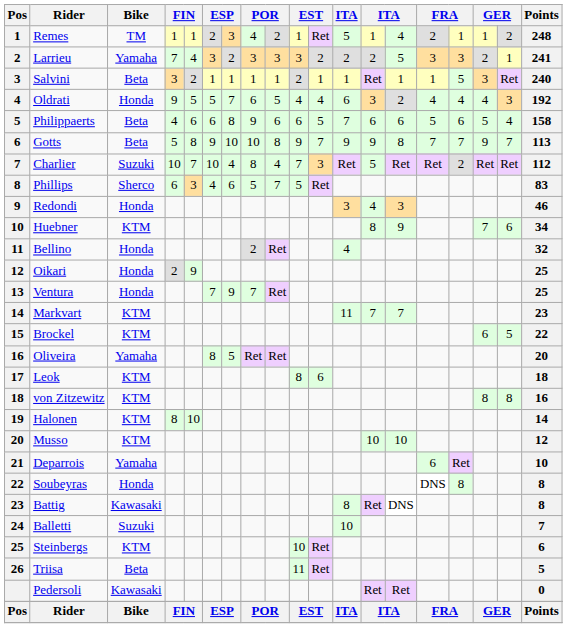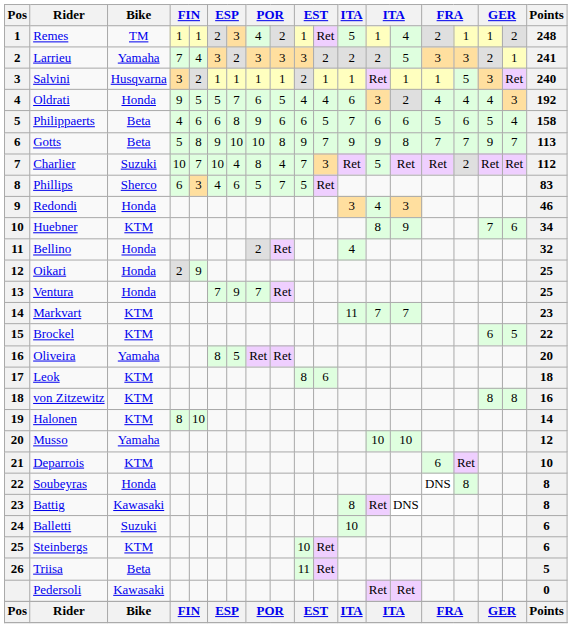 <table class="wikitable" style="font-size: 80%; text-align:center">
 <tr valign="top">
 <th valign="middle">Pos</th>
 <th valign="middle">Rider</th>
 <th valign="middle">Bike</th>
 <th colspan=2><a href='#'>FIN</a><br></th>
 <th colspan=2><a href='#'>ESP</a><br></th>
 <th colspan=2><a href='#'>POR</a><br></th>
 <th colspan=2><a href='#'>EST</a><br></th>
 <th><a href='#'>ITA</a><br></th>
 <th colspan=2><a href='#'>ITA</a><br></th>
 <th colspan=2><a href='#'>FRA</a><br></th>
 <th colspan=2><a href='#'>GER</a><br></th>
 <th valign="middle">Points</th>
 </tr>
 <tr>
 <th>1</th>
 <td align=left> <a href='#'>Remes</a></td>
 <td><a href='#'>TM</a></td>
 <td style="background:#ffffbf;">1</td>
 <td style="background:#ffffbf;">1</td>
 <td style="background:#dfdfdf;">2</td>
 <td style="background:#ffdf9f;">3</td>
 <td style="background:#dfffdf;">4</td>
 <td style="background:#dfdfdf;">2</td>
 <td style="background:#ffffbf;">1</td>
 <td style="background:#efcfff;">Ret</td>
 <td style="background:#dfffdf;">5</td>
 <td style="background:#ffffbf;">1</td>
 <td style="background:#dfffdf;">4</td>
 <td style="background:#dfdfdf;">2</td>
 <td style="background:#ffffbf;">1</td>
 <td style="background:#ffffbf;">1</td>
 <td style="background:#dfdfdf;">2</td>
 <th>248</th>
 </tr>
 <tr>
 <th>2</th>
 <td align=left> <a href='#'>Larrieu</a></td>
 <td><a href='#'>Yamaha</a></td>
 <td style="background:#dfffdf;">7</td>
 <td style="background:#dfffdf;">4</td>
 <td style="background:#ffdf9f;">3</td>
 <td style="background:#dfdfdf;">2</td>
 <td style="background:#ffdf9f;">3</td>
 <td style="background:#ffdf9f;">3</td>
 <td style="background:#ffdf9f;">3</td>
 <td style="background:#dfdfdf;">2</td>
 <td style="background:#dfdfdf;">2</td>
 <td style="background:#dfdfdf;">2</td>
 <td style="background:#dfffdf;">5</td>
 <td style="background:#ffdf9f;">3</td>
 <td style="background:#ffdf9f;">3</td>
 <td style="background:#dfdfdf;">2</td>
 <td style="background:#ffffbf;">1</td>
 <th>241</th>
 </tr>
 <tr>
 <th>3</th>
 <td align=left> <a href='#'>Salvini</a></td>
-<td><a href='#'>Beta</a></td>
+<td><a href='#'>Husqvarna</a></td>
 <td style="background:#ffdf9f;">3</td>
 <td style="background:#dfdfdf;">2</td>
 <td style="background:#ffffbf;">1</td>
 <td style="background:#ffffbf;">1</td>
 <td style="background:#ffffbf;">1</td>
 <td style="background:#ffffbf;">1</td>
 <td style="background:#dfdfdf;">2</td>
 <td style="background:#ffffbf;">1</td>
 <td style="background:#ffffbf;">1</td>
 <td style="background:#efcfff;">Ret</td>
 <td style="background:#ffffbf;">1</td>
 <td style="background:#ffffbf;">1</td>
 <td style="background:#dfffdf;">5</td>
 <td style="background:#ffdf9f;">3</td>
 <td style="background:#efcfff;">Ret</td>
 <th>240</th>
 </tr>
 <tr>
 <th>4</th>
 <td align=left> <a href='#'>Oldrati</a></td>
 <td><a href='#'>Honda</a></td>
 <td style="background:#dfffdf;">9</td>
 <td style="background:#dfffdf;">5</td>
 <td style="background:#dfffdf;">5</td>
 <td style="background:#dfffdf;">7</td>
 <td style="background:#dfffdf;">6</td>
 <td style="background:#dfffdf;">5</td>
 <td style="background:#dfffdf;">4</td>
 <td style="background:#dfffdf;">4</td>
 <td style="background:#dfffdf;">6</td>
 <td style="background:#ffdf9f;">3</td>
 <td style="background:#dfdfdf;">2</td>
 <td style="background:#dfffdf;">4</td>
 <td style="background:#dfffdf;">4</td>
 <td style="background:#dfffdf;">4</td>
 <td style="background:#ffdf9f;">3</td>
 <th>192</th>
 </tr>
 <tr>
 <th>5</th>
 <td align=left> <a href='#'>Philippaerts</a></td>
 <td><a href='#'>Beta</a></td>
 <td style="background:#dfffdf;">4</td>
 <td style="background:#dfffdf;">6</td>
 <td style="background:#dfffdf;">6</td>
 <td style="background:#dfffdf;">8</td>
 <td style="background:#dfffdf;">9</td>
 <td style="background:#dfffdf;">6</td>
 <td style="background:#dfffdf;">6</td>
 <td style="background:#dfffdf;">5</td>
 <td style="background:#dfffdf;">7</td>
 <td style="background:#dfffdf;">6</td>
 <td style="background:#dfffdf;">6</td>
 <td style="background:#dfffdf;">5</td>
 <td style="background:#dfffdf;">6</td>
 <td style="background:#dfffdf;">5</td>
 <td style="background:#dfffdf;">4</td>
 <th>158</th>
 </tr>
 <tr>
 <th>6</th>
 <td align=left> <a href='#'>Gotts</a></td>
 <td><a href='#'>Beta</a></td>
 <td style="background:#dfffdf;">5</td>
 <td style="background:#dfffdf;">8</td>
 <td style="background:#dfffdf;">9</td>
 <td style="background:#dfffdf;">10</td>
 <td style="background:#dfffdf;">10</td>
 <td style="background:#dfffdf;">8</td>
 <td style="background:#dfffdf;">9</td>
 <td style="background:#dfffdf;">7</td>
 <td style="background:#dfffdf;">9</td>
 <td style="background:#dfffdf;">9</td>
 <td style="background:#dfffdf;">8</td>
 <td style="background:#dfffdf;">7</td>
 <td style="background:#dfffdf;">7</td>
 <td style="background:#dfffdf;">9</td>
 <td style="background:#dfffdf;">7</td>
 <th>113</th>
 </tr>
 <tr>
 <th>7</th>
 <td align=left> <a href='#'>Charlier</a></td>
 <td><a href='#'>Suzuki</a></td>
 <td style="background:#dfffdf;">10</td>
 <td style="background:#dfffdf;">7</td>
 <td style="background:#dfffdf;">10</td>
 <td style="background:#dfffdf;">4</td>
 <td style="background:#dfffdf;">8</td>
 <td style="background:#dfffdf;">4</td>
 <td style="background:#dfffdf;">7</td>
 <td style="background:#ffdf9f;">3</td>
 <td style="background:#efcfff;">Ret</td>
 <td style="background:#dfffdf;">5</td>
 <td style="background:#efcfff;">Ret</td>
 <td style="background:#efcfff;">Ret</td>
 <td style="background:#dfdfdf;">2</td>
 <td style="background:#efcfff;">Ret</td>
 <td style="background:#efcfff;">Ret</td>
 <th>112</th>
 </tr>
 <tr>
 <th>8</th>
 <td align=left> <a href='#'>Phillips</a></td>
 <td><a href='#'>Sherco</a></td>
 <td style="background:#dfffdf;">6</td>
 <td style="background:#ffdf9f;">3</td>
 <td style="background:#dfffdf;">4</td>
 <td style="background:#dfffdf;">6</td>
 <td style="background:#dfffdf;">5</td>
 <td style="background:#dfffdf;">7</td>
 <td style="background:#dfffdf;">5</td>
 <td style="background:#efcfff;">Ret</td>
 <td></td>
 <td></td>
 <td></td>
 <td></td>
 <td></td>
 <td></td>
 <td></td>
 <th>83</th>
 </tr>
 <tr>
 <th>9</th>
 <td align=left> <a href='#'>Redondi</a></td>
 <td><a href='#'>Honda</a></td>
 <td></td>
 <td></td>
 <td></td>
 <td></td>
 <td></td>
 <td></td>
 <td></td>
 <td></td>
 <td style="background:#ffdf9f;">3</td>
 <td style="background:#dfffdf;">4</td>
 <td style="background:#ffdf9f;">3</td>
 <td></td>
 <td></td>
 <td></td>
 <td></td>
 <th>46</th>
 </tr>
 <tr>
 <th>10</th>
 <td align=left> <a href='#'>Huebner</a></td>
 <td><a href='#'>KTM</a></td>
 <td></td>
 <td></td>
 <td></td>
 <td></td>
 <td></td>
 <td></td>
 <td></td>
 <td></td>
 <td></td>
 <td style="background:#dfffdf;">8</td>
 <td style="background:#dfffdf;">9</td>
 <td></td>
 <td></td>
 <td style="background:#dfffdf;">7</td>
 <td style="background:#dfffdf;">6</td>
 <th>34</th>
 </tr>
 <tr>
 <th>11</th>
 <td align=left> <a href='#'>Bellino</a></td>
 <td><a href='#'>Honda</a></td>
 <td></td>
 <td></td>
 <td></td>
 <td></td>
 <td style="background:#dfdfdf;">2</td>
 <td style="background:#efcfff;">Ret</td>
 <td></td>
 <td></td>
 <td style="background:#dfffdf;">4</td>
 <td></td>
 <td></td>
 <td></td>
 <td></td>
 <td></td>
 <td></td>
 <th>32</th>
 </tr>
 <tr>
 <th>12</th>
 <td align=left> <a href='#'>Oikari</a></td>
 <td><a href='#'>Honda</a></td>
 <td style="background:#dfdfdf;">2</td>
 <td style="background:#dfffdf;">9</td>
 <td></td>
 <td></td>
 <td></td>
 <td></td>
 <td></td>
 <td></td>
 <td></td>
 <td></td>
 <td></td>
 <td></td>
 <td></td>
 <td></td>
 <td></td>
 <th>25</th>
 </tr>
 <tr>
 <th>13</th>
 <td align=left> <a href='#'>Ventura</a></td>
 <td><a href='#'>Honda</a></td>
 <td></td>
 <td></td>
 <td style="background:#dfffdf;">7</td>
 <td style="background:#dfffdf;">9</td>
 <td style="background:#dfffdf;">7</td>
 <td style="background:#efcfff;">Ret</td>
 <td></td>
 <td></td>
 <td></td>
 <td></td>
 <td></td>
 <td></td>
 <td></td>
 <td></td>
 <td></td>
 <th>25</th>
 </tr>
 <tr>
 <th>14</th>
 <td align=left> <a href='#'>Markvart</a></td>
 <td><a href='#'>KTM</a></td>
 <td></td>
 <td></td>
 <td></td>
 <td></td>
 <td></td>
 <td></td>
 <td></td>
 <td></td>
 <td style="background:#dfffdf;">11</td>
 <td style="background:#dfffdf;">7</td>
 <td style="background:#dfffdf;">7</td>
 <td></td>
 <td></td>
 <td></td>
 <td></td>
 <th>23</th>
 </tr>
 <tr>
 <th>15</th>
 <td align=left> <a href='#'>Brockel</a></td>
 <td><a href='#'>KTM</a></td>
 <td></td>
 <td></td>
 <td></td>
 <td></td>
 <td></td>
 <td></td>
 <td></td>
 <td></td>
 <td></td>
 <td></td>
 <td></td>
 <td></td>
 <td></td>
 <td style="background:#dfffdf;">6</td>
 <td style="background:#dfffdf;">5</td>
 <th>22</th>
 </tr>
 <tr>
 <th>16</th>
 <td align=left> <a href='#'>Oliveira</a></td>
 <td><a href='#'>Yamaha</a></td>
 <td></td>
 <td></td>
 <td style="background:#dfffdf;">8</td>
 <td style="background:#dfffdf;">5</td>
 <td style="background:#efcfff;">Ret</td>
 <td style="background:#efcfff;">Ret</td>
 <td></td>
 <td></td>
 <td></td>
 <td></td>
 <td></td>
 <td></td>
 <td></td>
 <td></td>
 <td></td>
 <th>20</th>
 </tr>
 <tr>
 <th>17</th>
 <td align=left> <a href='#'>Leok</a></td>
 <td><a href='#'>KTM</a></td>
 <td></td>
 <td></td>
 <td></td>
 <td></td>
 <td></td>
 <td></td>
 <td style="background:#dfffdf;">8</td>
 <td style="background:#dfffdf;">6</td>
 <td></td>
 <td></td>
 <td></td>
 <td></td>
 <td></td>
 <td></td>
 <td></td>
 <th>18</th>
 </tr>
 <tr>
 <th>18</th>
 <td align=left> <a href='#'>von Zitzewitz</a></td>
 <td><a href='#'>KTM</a></td>
 <td></td>
 <td></td>
 <td></td>
 <td></td>
 <td></td>
 <td></td>
 <td></td>
 <td></td>
 <td></td>
 <td></td>
 <td></td>
 <td></td>
 <td></td>
 <td style="background:#dfffdf;">8</td>
 <td style="background:#dfffdf;">8</td>
 <th>16</th>
 </tr>
 <tr>
 <th>19</th>
 <td align=left> <a href='#'>Halonen</a></td>
 <td><a href='#'>KTM</a></td>
 <td style="background:#dfffdf;">8</td>
 <td style="background:#dfffdf;">10</td>
 <td></td>
 <td></td>
 <td></td>
 <td></td>
 <td></td>
 <td></td>
 <td></td>
 <td></td>
 <td></td>
 <td></td>
 <td></td>
 <td></td>
 <td></td>
 <th>14</th>
 </tr>
 <tr>
 <th>20</th>
 <td align=left> <a href='#'>Musso</a></td>
-<td><a href='#'>KTM</a></td>
+<td><a href='#'>Yamaha</a></td>
 <td></td>
 <td></td>
 <td></td>
 <td></td>
 <td></td>
 <td></td>
 <td></td>
 <td></td>
 <td></td>
 <td style="background:#dfffdf;">10</td>
 <td style="background:#dfffdf;">10</td>
 <td></td>
 <td></td>
 <td></td>
 <td></td>
 <th>12</th>
 </tr>
 <tr>
 <th>21</th>
 <td align=left> <a href='#'>Deparrois</a></td>
-<td><a href='#'>Yamaha</a></td>
+<td><a href='#'>KTM</a></td>
 <td></td>
 <td></td>
 <td></td>
 <td></td>
 <td></td>
 <td></td>
 <td></td>
 <td></td>
 <td></td>
 <td></td>
 <td></td>
 <td style="background:#dfffdf;">6</td>
 <td style="background:#efcfff;">Ret</td>
 <td></td>
 <td></td>
 <th>10</th>
 </tr>
 <tr>
 <th>22</th>
 <td align=left> <a href='#'>Soubeyras</a></td>
 <td><a href='#'>Honda</a></td>
 <td></td>
 <td></td>
 <td></td>
 <td></td>
 <td></td>
 <td></td>
 <td></td>
 <td></td>
 <td></td>
 <td></td>
 <td></td>
 <td style="background:#ffffff;">DNS</td>
 <td style="background:#dfffdf;">8</td>
 <td></td>
 <td></td>
 <th>8</th>
 </tr>
 <tr>
 <th>23</th>
 <td align=left> <a href='#'>Battig</a></td>
 <td><a href='#'>Kawasaki</a></td>
 <td></td>
 <td></td>
 <td></td>
 <td></td>
 <td></td>
 <td></td>
 <td></td>
 <td></td>
 <td style="background:#dfffdf;">8</td>
 <td style="background:#efcfff;">Ret</td>
 <td style="background:#ffffff;">DNS</td>
 <td></td>
 <td></td>
 <td></td>
 <td></td>
 <th>8</th>
 </tr>
 <tr>
 <th>24</th>
 <td align=left> <a href='#'>Balletti</a></td>
 <td><a href='#'>Suzuki</a></td>
 <td></td>
 <td></td>
 <td></td>
 <td></td>
 <td></td>
 <td></td>
 <td></td>
 <td></td>
 <td style="background:#dfffdf;">10</td>
 <td></td>
 <td></td>
 <td></td>
 <td></td>
 <td></td>
 <td></td>
-<th>7</th>
+<th>6</th>
 </tr>
 <tr>
 <th>25</th>
 <td align=left> <a href='#'>Steinbergs</a></td>
 <td><a href='#'>KTM</a></td>
 <td></td>
 <td></td>
 <td></td>
 <td></td>
 <td></td>
 <td></td>
 <td style="background:#dfffdf;">10</td>
 <td style="background:#efcfff;">Ret</td>
 <td></td>
 <td></td>
 <td></td>
 <td></td>
 <td></td>
 <td></td>
 <td></td>
 <th>6</th>
 </tr>
 <tr>
 <th>26</th>
 <td align=left> <a href='#'>Triisa</a></td>
 <td><a href='#'>Beta</a></td>
 <td></td>
 <td></td>
 <td></td>
 <td></td>
 <td></td>
 <td></td>
 <td style="background:#dfffdf;">11</td>
 <td style="background:#efcfff;">Ret</td>
 <td></td>
 <td></td>
 <td></td>
 <td></td>
 <td></td>
 <td></td>
 <td></td>
 <th>5</th>
 </tr>
 <tr>
 <th></th>
 <td align=left> <a href='#'>Pedersoli</a></td>
 <td><a href='#'>Kawasaki</a></td>
 <td></td>
 <td></td>
 <td></td>
 <td></td>
 <td></td>
 <td></td>
 <td></td>
 <td></td>
 <td></td>
 <td style="background:#efcfff;">Ret</td>
 <td style="background:#efcfff;">Ret</td>
 <td></td>
 <td></td>
 <td></td>
 <td></td>
 <th>0</th>
 </tr>
 <tr>
 </tr>
 <tr valign="top">
 <th valign="middle">Pos</th>
 <th valign="middle">Rider</th>
 <th valign="middle">Bike</th>
 <th colspan=2><a href='#'>FIN</a><br></th>
 <th colspan=2><a href='#'>ESP</a><br></th>
 <th colspan=2><a href='#'>POR</a><br></th>
 <th colspan=2><a href='#'>EST</a><br></th>
 <th><a href='#'>ITA</a><br></th>
 <th colspan=2><a href='#'>ITA</a><br></th>
 <th colspan=2><a href='#'>FRA</a><br></th>
 <th colspan=2><a href='#'>GER</a><br></th>
 <th valign="middle">Points</th>
 </tr>
 <tr>
 </tr>
 </table>
